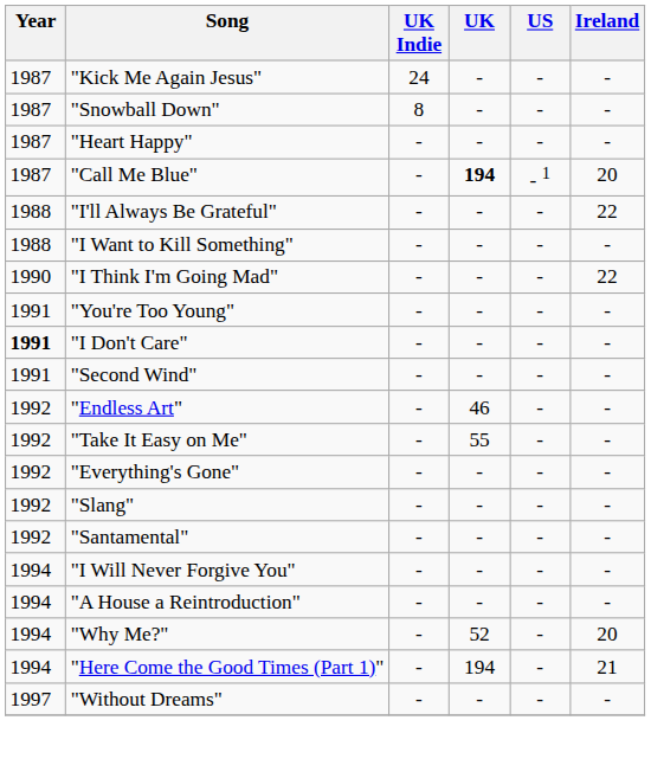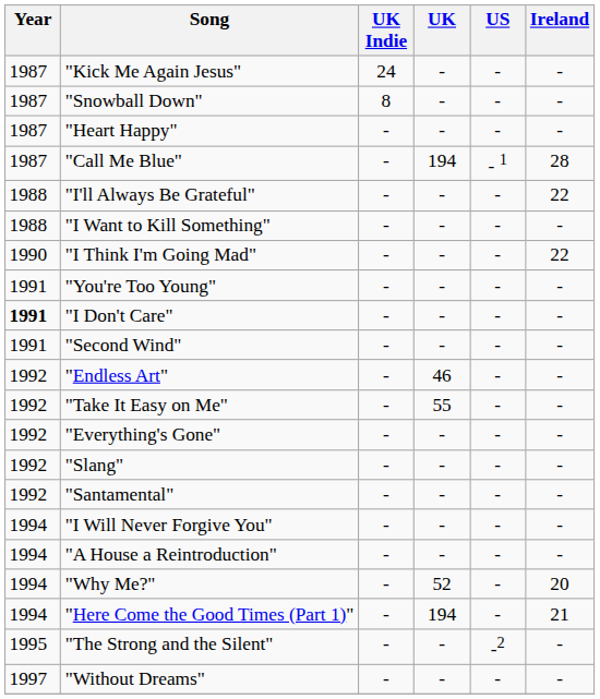 <table class="wikitable">
 <tr>
 <th align="left" valign="top" width="40">Year</th>
 <th align="left" valign="top">Song</th>
 <th align="center" valign="top" width="40"><a href='#'>UK Indie</a></th>
 <th align="center" valign="top" width="40"><a href='#'>UK</a></th>
 <th align="center" valign="top" width="40"><a href='#'>US</a></th>
 <th align="center" valign="top" width="40"><a href='#'>Ireland</a></th>
 </tr>
 <tr>
 <td align="left" valign="top">1987</td>
 <td align="left" valign="top">"Kick Me Again Jesus"</td>
 <td align="center" valign="top">24</td>
 <td align="center" valign="top">-</td>
 <td align="center" valign="top">-</td>
 <td align="center" valign="top">-</td>
 </tr>
 <tr>
 <td align="left" valign="top">1987</td>
 <td align="left" valign="top">"Snowball Down"</td>
 <td align="center" valign="top">8</td>
 <td align="center" valign="top">-</td>
 <td align="center" valign="top">-</td>
 <td align="center" valign="top">-</td>
 </tr>
 <tr>
 <td align="left" valign="top">1987</td>
 <td align="left" valign="top">"Heart Happy"</td>
 <td align="center" valign="top">-</td>
 <td align="center" valign="top">-</td>
 <td align="center" valign="top">-</td>
 <td align="center" valign="top">-</td>
 </tr>
 <tr>
 <td align="left" valign="top">1987</td>
 <td align="left" valign="top">"Call Me Blue"</td>
 <td align="center" valign="top">-</td>
-<td align="center" valign="top"><strong>194</strong></td>
+<td align="center" valign="top">194</td>
 <td align="center" valign="top">- <sup>1</sup></td>
-<td align="center" valign="top">20</td>
+<td align="center" valign="top">28</td>
 </tr>
 <tr>
 <td align="left" valign="top">1988</td>
 <td align="left" valign="top">"I'll Always Be Grateful"</td>
 <td align="center" valign="top">-</td>
 <td align="center" valign="top">-</td>
 <td align="center" valign="top">-</td>
 <td align="center" valign="top">22</td>
 </tr>
 <tr>
 <td align="left" valign="top">1988</td>
 <td align="left" valign="top">"I Want to Kill Something"</td>
 <td align="center" valign="top">-</td>
 <td align="center" valign="top">-</td>
 <td align="center" valign="top">-</td>
 <td align="center" valign="top">-</td>
 </tr>
 <tr>
 <td align="left" valign="top">1990</td>
 <td align="left" valign="top">"I Think I'm Going Mad"</td>
 <td align="center" valign="top">-</td>
 <td align="center" valign="top">-</td>
 <td align="center" valign="top">-</td>
 <td align="center" valign="top">22</td>
 </tr>
 <tr>
 <td align="left" valign="top">1991</td>
 <td align="left" valign="top">"You're Too Young"</td>
 <td align="center" valign="top">-</td>
 <td align="center" valign="top">-</td>
 <td align="center" valign="top">-</td>
 <td align="center" valign="top">-</td>
 </tr>
 <tr>
 <td align="left" valign="top"><strong>1991</strong></td>
 <td align="left" valign="top">"I Don't Care"</td>
 <td align="center" valign="top">-</td>
 <td align="center" valign="top">-</td>
 <td align="center" valign="top">-</td>
 <td align="center" valign="top">-</td>
 </tr>
 <tr>
 <td align="left" valign="top">1991</td>
 <td align="left" valign="top">"Second Wind"</td>
 <td align="center" valign="top">-</td>
 <td align="center" valign="top">-</td>
 <td align="center" valign="top">-</td>
 <td align="center" valign="top">-</td>
 </tr>
 <tr>
 <td align="left" valign="top">1992</td>
 <td align="left" valign="top">"<a href='#'>Endless Art</a>"</td>
 <td align="center" valign="top">-</td>
 <td align="center" valign="top">46</td>
 <td align="center" valign="top">-</td>
 <td align="center" valign="top">-</td>
 </tr>
 <tr>
 <td align="left" valign="top">1992</td>
 <td align="left" valign="top">"Take It Easy on Me"</td>
 <td align="center" valign="top">-</td>
 <td align="center" valign="top">55</td>
 <td align="center" valign="top">-</td>
 <td align="center" valign="top">-</td>
 </tr>
 <tr>
 <td align="left" valign="top">1992</td>
 <td align="left" valign="top">"Everything's Gone"</td>
 <td align="center" valign="top">-</td>
 <td align="center" valign="top">-</td>
 <td align="center" valign="top">-</td>
 <td align="center" valign="top">-</td>
 </tr>
 <tr>
 <td align="left" valign="top">1992</td>
 <td align="left" valign="top">"Slang"</td>
 <td align="center" valign="top">-</td>
 <td align="center" valign="top">-</td>
 <td align="center" valign="top">-</td>
 <td align="center" valign="top">-</td>
 </tr>
 <tr>
 <td align="left" valign="top">1992</td>
 <td align="left" valign="top">"Santamental"</td>
 <td align="center" valign="top">-</td>
 <td align="center" valign="top">-</td>
 <td align="center" valign="top">-</td>
 <td align="center" valign="top">-</td>
 </tr>
 <tr>
 <td align="left" valign="top">1994</td>
 <td align="left" valign="top">"I Will Never Forgive You"</td>
 <td align="center" valign="top">-</td>
 <td align="center" valign="top">-</td>
 <td align="center" valign="top">-</td>
 <td align="center" valign="top">-</td>
 </tr>
 <tr>
 <td align="left" valign="top">1994</td>
 <td align="left" valign="top">"A House a Reintroduction"</td>
 <td align="center" valign="top">-</td>
 <td align="center" valign="top">-</td>
 <td align="center" valign="top">-</td>
 <td align="center" valign="top">-</td>
 </tr>
 <tr>
 <td align="left" valign="top">1994</td>
 <td align="left" valign="top">"Why Me?"</td>
 <td align="center" valign="top">-</td>
 <td align="center" valign="top">52</td>
 <td align="center" valign="top">-</td>
 <td align="center" valign="top">20</td>
 </tr>
 <tr>
 <td align="left" valign="top">1994</td>
 <td align="left" valign="top">"<a href='#'>Here Come the Good Times (Part 1)</a>"</td>
 <td align="center" valign="top">-</td>
 <td align="center" valign="top">194</td>
 <td align="center" valign="top">-</td>
 <td align="center" valign="top">21</td>
 </tr>
 <tr>
+<td align="left" valign="top">1995</td>
+<td align="left" valign="top">"The Strong and the Silent"</td>
+<td align="center" valign="top">-</td>
+<td align="center" valign="top">-</td>
+<td align="center" valign="top">-<sup>2</sup></td>
+<td align="center" valign="top">-</td>
+</tr>
+<tr>
 <td align="left" valign="top">1997</td>
 <td align="left" valign="top">"Without Dreams"</td>
 <td align="center" valign="top">-</td>
 <td align="center" valign="top">-</td>
 <td align="center" valign="top">-</td>
 <td align="center" valign="top">-</td>
 </tr>
 <tr>
 </tr>
 </table>
